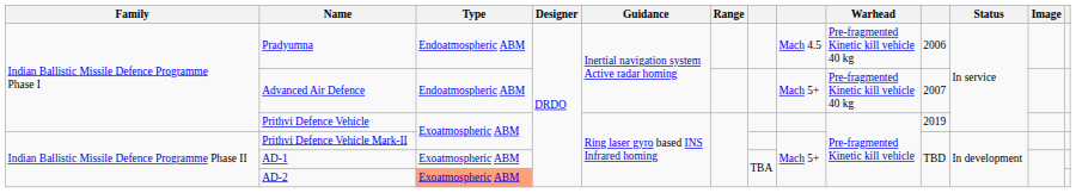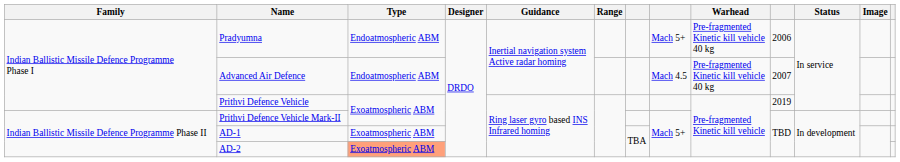 <table class="wikitable sortable" style="text-align:center|100px; font-size: 85%; width:95em;">
 <tr>
 <th>Family</th>
 <th>Name</th>
 <th>Type</th>
 <th>Designer</th>
 <th>Guidance</th>
 <th>Range</th>
 <th></th>
 <th></th>
 <th>Warhead</th>
 <th></th>
 <th>Status</th>
 <th>Image</th>
 <th></th>
 </tr>
 <tr>
 <td rowspan="3"><a href='#'>Indian Ballistic Missile Defence Programme</a> <br> Phase I</td>
 <td><a href='#'>Pradyumna</a></td>
 <td><a href='#'>Endoatmospheric</a> <a href='#'>ABM</a></td>
 <td rowspan="6"> <a href='#'>DRDO</a></td>
 <td rowspan="2"><a href='#'>Inertial navigation system</a> <br> <a href='#'>Active radar homing</a></td>
 <td></td>
 <td></td>
-<td><a href='#'>Mach</a> 4.5</td>
+<td><a href='#'>Mach</a> 5+</td>
 <td><a href='#'>Pre-fragmented</a> <br> <a href='#'>Kinetic kill vehicle</a> <br> 40 kg</td>
 <td>2006</td>
 <td rowspan="3">In service</td>
 <td></td>
 <td></td>
 </tr>
 <tr>
 <td><a href='#'>Advanced Air Defence</a></td>
 <td><a href='#'>Endoatmospheric</a> <a href='#'>ABM</a></td>
 <td></td>
 <td></td>
-<td><a href='#'>Mach</a> 5+</td>
+<td><a href='#'>Mach</a> 4.5</td>
 <td><a href='#'>Pre-fragmented</a> <br> <a href='#'>Kinetic kill vehicle</a> <br> 40 kg</td>
 <td>2007</td>
 <td></td>
 <td></td>
 </tr>
 <tr>
 <td><a href='#'>Prithvi Defence Vehicle</a></td>
 <td rowspan="2"><a href='#'>Exoatmospheric</a> <a href='#'>ABM</a></td>
 <td rowspan="4"><a href='#'>Ring laser gyro</a> based <a href='#'>INS</a> <br> <a href='#'>Infrared homing</a></td>
 <td rowspan="4"></td>
 <td></td>
 <td></td>
 <td rowspan="4"><a href='#'>Pre-fragmented</a> <br> <a href='#'>Kinetic kill vehicle</a> <br></td>
 <td>2019</td>
 <td></td>
 <td></td>
 </tr>
 <tr>
 <td rowspan="3"><a href='#'>Indian Ballistic Missile Defence Programme</a> Phase II</td>
 <td><a href='#'>Prithvi Defence Vehicle Mark-II</a></td>
 <td></td>
 <td rowspan="3"><a href='#'>Mach</a> 5+</td>
 <td rowspan="3">TBD</td>
 <td rowspan="3">In development</td>
 <td></td>
 <td></td>
 </tr>
 <tr>
 <td><a href='#'>AD-1</a></td>
 <td><a href='#'>Exoatmospheric</a> <a href='#'>ABM</a></td>
 <td rowspan="2">TBA</td>
 <td rowspan="2"></td>
 <td></td>
 </tr>
 <tr>
 <td><a href='#'>AD-2</a></td>
 <td style="background: lightsalmon;"><a href='#'>Exoatmospheric</a> <a href='#'>ABM</a></td>
 <td></td>
 </tr>
 </table>
